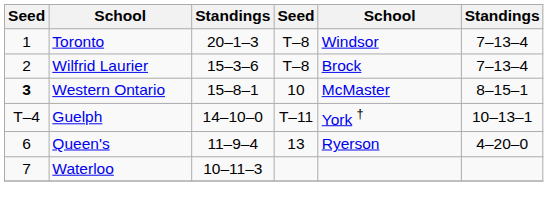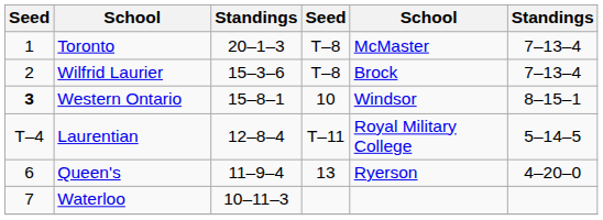 <table class="wikitable">
 <tr>
 <th>Seed</th>
 <th style="width:140px">School</th>
 <th>Standings</th>
 <th>Seed</th>
 <th style="width:140px">School</th>
 <th>Standings</th>
 </tr>
 <tr>
 <td align=center>1</td>
 <td><a href='#'>Toronto</a></td>
 <td align=center>20–1–3</td>
 <td align=center>T–8</td>
-<td><a href='#'>Windsor</a></td>
+<td><a href='#'>McMaster</a></td>
 <td align=center>7–13–4</td>
 </tr>
 <tr>
 <td align=center>2</td>
 <td><a href='#'>Wilfrid Laurier</a></td>
 <td align=center>15–3–6</td>
 <td align=center>T–8</td>
 <td><a href='#'>Brock</a></td>
 <td align=center>7–13–4</td>
 </tr>
 <tr>
 <td align=center><strong>3</strong></td>
 <td><a href='#'>Western Ontario</a></td>
 <td align=center>15–8–1</td>
 <td align=center>10</td>
-<td><a href='#'>McMaster</a></td>
+<td><a href='#'>Windsor</a></td>
 <td align=center>8–15–1</td>
 </tr>
 <tr>
 <td align=center>T–4</td>
-<td><a href='#'>Guelph</a></td>
-<td align=center>14–10–0</td>
+<td><a href='#'>Laurentian</a></td>
+<td align=center>12–8–4</td>
 <td align=center>T–11</td>
-<td><a href='#'>York</a> <sup>†</sup></td>
-<td align=center>10–13–1</td>
+<td><a href='#'>Royal Military College</a></td>
+<td align=center>5–14–5</td>
 </tr>
 <tr>
 <td align=center>6</td>
 <td><a href='#'>Queen's</a></td>
 <td align=center>11–9–4</td>
 <td align=center>13</td>
 <td><a href='#'>Ryerson</a></td>
 <td align=center>4–20–0</td>
 </tr>
 <tr>
 <td align=center>7</td>
 <td><a href='#'>Waterloo</a></td>
 <td align=center>10–11–3</td>
 <td></td>
 <td></td>
 <td></td>
 </tr>
 <tr>
 </tr>
 </table>
